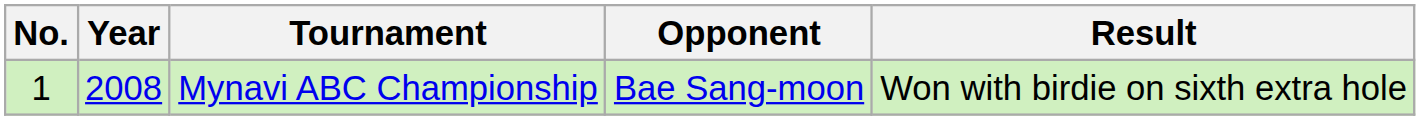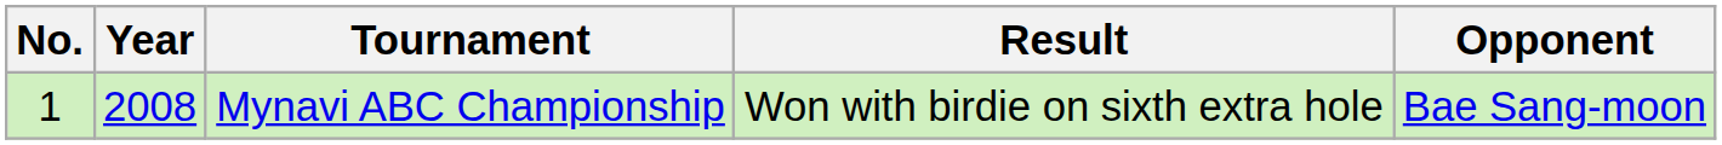 <table class="wikitable" style="font-size:95%;">
 <tr>
 <th>No.</th>
 <th>Year</th>
 <th>Tournament</th>
+<th>Result</th>
 <th>Opponent</th>
-<th>Result</th>
 </tr>
 <tr style="background:#D0F0C0;">
 <td align=center>1</td>
 <td><a href='#'>2008</a></td>
 <td><a href='#'>Mynavi ABC Championship</a></td>
+<td>Won with birdie on sixth extra hole</td>
 <td> <a href='#'>Bae Sang-moon</a></td>
-<td>Won with birdie on sixth extra hole</td>
 </tr>
 </table>
